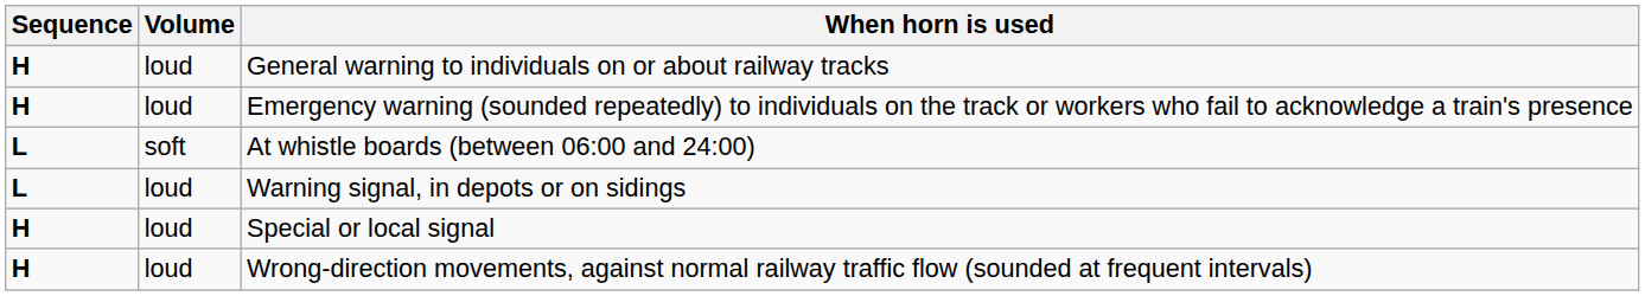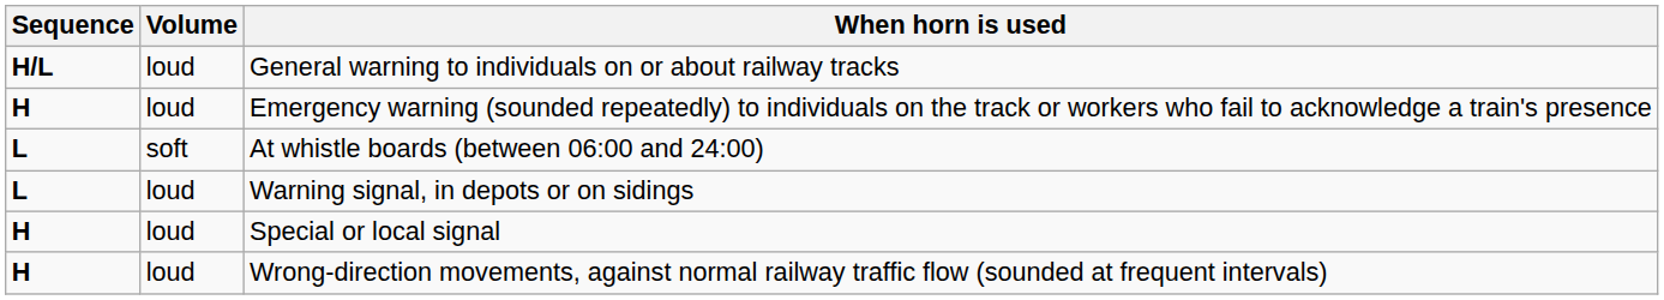 <table class="wikitable">
 <tr>
 <th>Sequence</th>
 <th>Volume</th>
 <th>When horn is used</th>
 </tr>
 <tr>
-<td><strong>H</strong></td>
+<td><strong>H/L</strong></td>
 <td>loud</td>
 <td>General warning to individuals on or about railway tracks</td>
 </tr>
 <tr>
 <td><strong>H</strong></td>
 <td>loud</td>
 <td>Emergency warning (sounded repeatedly) to individuals on the track or workers who fail to acknowledge a train's presence</td>
 </tr>
 <tr>
 <td><strong>L</strong></td>
 <td>soft</td>
 <td>At whistle boards (between 06:00 and 24:00)</td>
 </tr>
 <tr>
 <td><strong>L</strong></td>
 <td>loud</td>
 <td>Warning signal, in depots or on sidings</td>
 </tr>
 <tr>
 <td><strong>H</strong></td>
 <td>loud</td>
 <td>Special or local signal</td>
 </tr>
 <tr>
 <td><strong>H</strong></td>
 <td>loud</td>
 <td>Wrong-direction movements, against normal railway traffic flow (sounded at frequent intervals)</td>
 </tr>
 </table>
